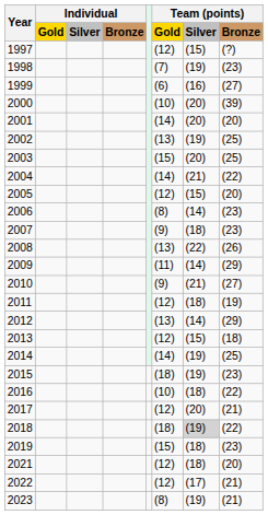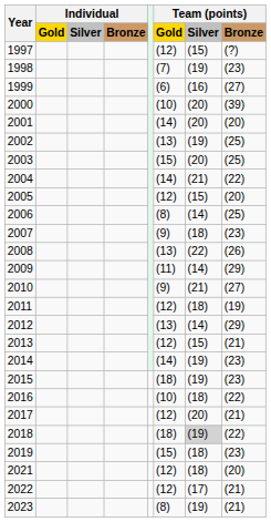 <table class=wikitable>
 <tr>
 <th rowspan=2>Year</th>
 <th colspan=3>Individual</th>
 <th rowspan=20 style="background:#E0F8EC"></th>
 <th colspan=3>Team (points)</th>
 </tr>
 <tr>
 <th align="center" style="background:gold;">Gold</th>
 <th align="center" style="background:silver;">Silver</th>
 <th align="center" style="background:#cc9966;">Bronze</th>
 <th align="center" style="background:gold;">Gold</th>
 <th align="center" style="background:silver;">Silver</th>
 <th align="center" style="background:#cc9966;">Bronze</th>
 </tr>
 <tr>
 <td>1997</td>
 <td></td>
 <td></td>
 <td></td>
 <td> (12)</td>
 <td> (15)</td>
 <td> (?)</td>
 </tr>
 <tr>
 <td>1998</td>
 <td></td>
 <td></td>
 <td></td>
 <td> (7)</td>
 <td> (19)</td>
 <td> (23)</td>
 </tr>
 <tr>
 <td>1999</td>
 <td></td>
 <td></td>
 <td></td>
 <td> (6)</td>
 <td> (16)</td>
 <td> (27)</td>
 </tr>
 <tr>
 <td>2000</td>
 <td></td>
 <td></td>
 <td></td>
 <td> (10)</td>
 <td> (20)</td>
 <td> (39)</td>
 </tr>
 <tr>
 <td>2001</td>
 <td></td>
 <td></td>
 <td></td>
 <td> (14)</td>
 <td> (20)</td>
 <td> (20)</td>
 </tr>
 <tr>
 <td>2002</td>
 <td></td>
 <td></td>
 <td></td>
 <td> (13)</td>
 <td> (19)</td>
 <td> (25)</td>
 </tr>
 <tr>
 <td>2003</td>
 <td></td>
 <td></td>
 <td></td>
 <td> (15)</td>
 <td> (20)</td>
 <td> (25)</td>
 </tr>
 <tr>
 <td>2004</td>
 <td></td>
 <td></td>
 <td></td>
 <td> (14)</td>
 <td> (21)</td>
 <td> (22)</td>
 </tr>
 <tr>
 <td>2005</td>
 <td></td>
 <td></td>
 <td></td>
 <td> (12)</td>
 <td> (15)</td>
 <td> (20)</td>
 </tr>
 <tr>
 <td>2006</td>
 <td></td>
 <td></td>
 <td></td>
 <td> (8)</td>
 <td> (14)</td>
-<td> (23)</td>
+<td> (25)</td>
 </tr>
 <tr>
 <td>2007</td>
 <td></td>
 <td></td>
 <td></td>
 <td> (9)</td>
 <td> (18)</td>
 <td> (23)</td>
 </tr>
 <tr>
 <td>2008</td>
 <td></td>
 <td></td>
 <td></td>
 <td> (13)</td>
 <td> (22)</td>
 <td> (26)</td>
 </tr>
 <tr>
 <td>2009</td>
 <td></td>
 <td></td>
 <td></td>
 <td> (11)</td>
 <td> (14)</td>
 <td> (29)</td>
 </tr>
 <tr>
 <td>2010</td>
 <td></td>
 <td></td>
 <td></td>
 <td> (9)</td>
 <td> (21)</td>
 <td> (27)</td>
 </tr>
 <tr>
 <td>2011</td>
 <td></td>
 <td></td>
 <td></td>
 <td> (12)</td>
 <td> (18)</td>
 <td> (19)</td>
 </tr>
 <tr>
 <td>2012</td>
 <td></td>
 <td></td>
 <td></td>
 <td> (13)</td>
 <td> (14)</td>
 <td> (29)</td>
 </tr>
 <tr>
 <td>2013</td>
 <td></td>
 <td></td>
 <td></td>
 <td> (12)</td>
 <td> (15)</td>
-<td> (18)</td>
+<td> (21)</td>
 </tr>
 <tr>
 <td>2014</td>
 <td></td>
 <td></td>
 <td></td>
 <td> (14)</td>
 <td> (19)</td>
-<td> (25)</td>
+<td> (23)</td>
 </tr>
 <tr>
 <td>2015</td>
 <td></td>
 <td></td>
 <td></td>
 <td></td>
 <td> (18)</td>
 <td> (19)</td>
 <td> (23)</td>
 </tr>
 <tr>
 <td>2016</td>
 <td></td>
 <td></td>
 <td></td>
 <td></td>
 <td> (10)</td>
 <td> (18)</td>
 <td> (22)</td>
 </tr>
 <tr>
 <td>2017</td>
 <td></td>
 <td></td>
 <td></td>
 <td></td>
 <td> (12)</td>
 <td> (20)</td>
 <td> (21)</td>
 </tr>
 <tr>
 <td>2018</td>
 <td></td>
 <td></td>
 <td></td>
 <td></td>
 <td> (18)</td>
 <td style="background: lightgrey;"> (19)</td>
 <td> (22)</td>
 </tr>
 <tr>
 <td>2019</td>
 <td></td>
 <td></td>
 <td></td>
 <td></td>
 <td> (15)</td>
 <td> (18)</td>
 <td> (23)</td>
 </tr>
 <tr>
 <td>2021</td>
 <td></td>
 <td></td>
 <td></td>
 <td></td>
 <td> (12)</td>
 <td> (18)</td>
 <td> (20)</td>
 </tr>
 <tr>
 <td>2022</td>
 <td></td>
 <td></td>
 <td></td>
 <td></td>
 <td> (12)</td>
 <td> (17)</td>
 <td> (21)</td>
 </tr>
 <tr>
 <td>2023</td>
 <td></td>
 <td></td>
 <td></td>
 <td></td>
 <td> (8)</td>
 <td> (19)</td>
 <td> (21)</td>
 </tr>
 </table>
